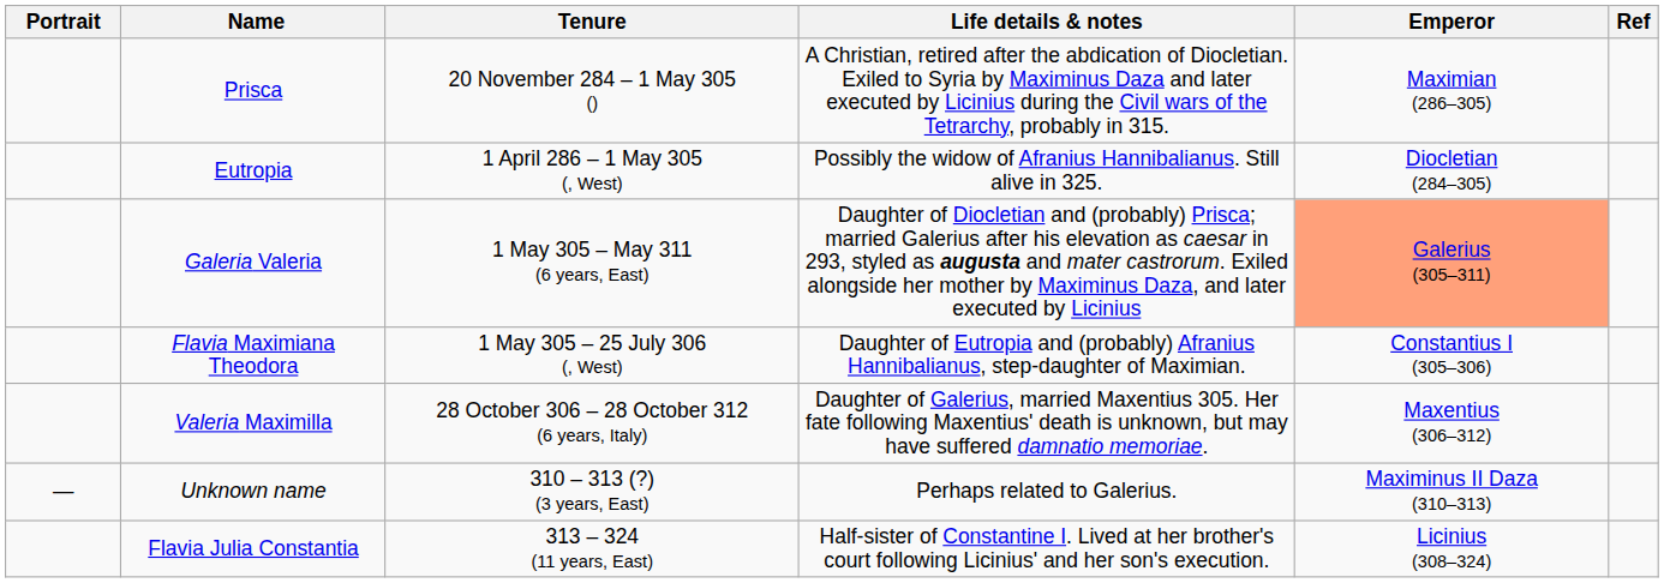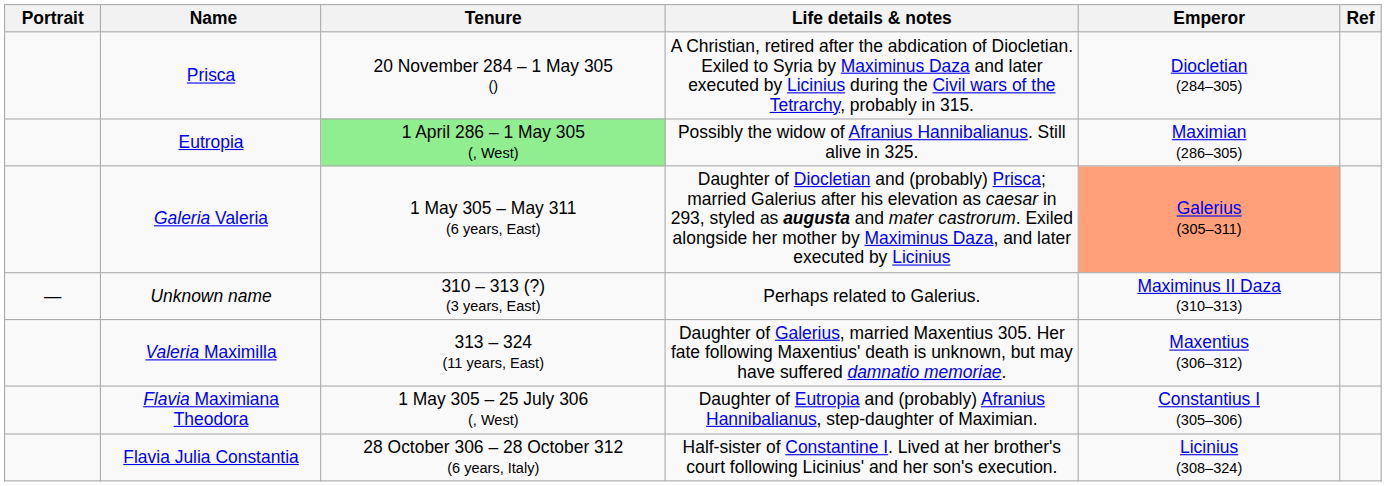 <table class="wikitable" style="width:100%; text-align:center;">
 <tr>
 <th width="7%">Portrait</th>
 <th width="16%"> Name</th>
 <th width="25%">Tenure</th>
 <th width="30%">Life details & notes</th>
 <th width="19%">Emperor</th>
 <th width="3%">Ref</th>
 </tr>
 <tr>
 <td></td>
 <td><a href='#'>Prisca</a></td>
 <td>20 November 284 – 1 May 305<br><small>()</small></td>
 <td>A Christian, retired after the abdication of Diocletian. Exiled to Syria by <a href='#'>Maximinus Daza</a> and later executed by <a href='#'>Licinius</a> during the <a href='#'>Civil wars of the Tetrarchy</a>, probably in 315.</td>
-<td><a href='#'>Maximian</a><br><small>(286–305)</small></td>
+<td><a href='#'>Diocletian</a><br><small>(284–305)</small></td>
 <td><br></td>
 </tr>
 <tr>
 <td></td>
 <td><a href='#'>Eutropia</a></td>
-<td>1 April 286 – 1 May 305<br><small>(, West)</small></td>
+<td style="background: lightgreen;">1 April 286 – 1 May 305<br><small>(, West)</small></td>
 <td>Possibly the widow of <a href='#'>Afranius Hannibalianus</a>. Still alive in 325.</td>
-<td><a href='#'>Diocletian</a><br><small>(284–305)</small></td>
+<td><a href='#'>Maximian</a><br><small>(286–305)</small></td>
 <td></td>
 </tr>
 <tr>
 <td></td>
 <td><a href='#'><em>Galeria</em> Valeria</a></td>
 <td>1 May 305 – May 311<br><small>(6 years, East)</small></td>
 <td>Daughter of <a href='#'>Diocletian</a> and (probably) <a href='#'>Prisca</a>; married Galerius after his elevation as <em>caesar</em> in 293, styled as <strong><em>augusta</em></strong> and <em>mater castrorum</em>. Exiled alongside her mother by <a href='#'>Maximinus Daza</a>, and later executed by <a href='#'>Licinius</a></td>
 <td style="background: lightsalmon;"><a href='#'>Galerius</a><br><small>(305–311)</small></td>
 <td><br></td>
 </tr>
 <tr>
+<td>—</td>
+<td><em>Unknown name</em></td>
+<td>310 – 313 (?)<br><small>(3 years, East)</small></td>
+<td>Perhaps related to Galerius.</td>
+<td><a href='#'>Maximinus II Daza</a><br><small>(310–313)</small></td>
+<td></td>
+</tr>
+<tr>
+<td></td>
+<td><a href='#'><em>Valeria</em> Maximilla</a></td>
+<td>313 – 324<br><small>(11 years, East)</small></td>
+<td>Daughter of <a href='#'>Galerius</a>, married Maxentius  305. Her fate following Maxentius' death is unknown, but may have suffered <em><a href='#'>damnatio memoriae</a></em>.</td>
+<td><a href='#'>Maxentius</a><br><small>(306–312)</small></td>
+<td></td>
+</tr>
+<tr>
 <td></td>
 <td><a href='#'><em>Flavia</em> Maximiana Theodora</a></td>
 <td>1 May 305 – 25 July 306<br><small>(, West)</small></td>
 <td>Daughter of <a href='#'>Eutropia</a> and (probably) <a href='#'>Afranius Hannibalianus</a>, step-daughter of Maximian.</td>
 <td><a href='#'>Constantius I</a><br><small>(305–306)</small></td>
 <td></td>
 </tr>
 <tr>
 <td></td>
-<td><a href='#'><em>Valeria</em> Maximilla</a></td>
+<td><a href='#'>Flavia Julia Constantia</a></td>
 <td>28 October 306 – 28 October 312<br><small>(6 years, Italy)</small></td>
-<td>Daughter of <a href='#'>Galerius</a>, married Maxentius  305. Her fate following Maxentius' death is unknown, but may have suffered <em><a href='#'>damnatio memoriae</a></em>.</td>
-<td><a href='#'>Maxentius</a><br><small>(306–312)</small></td>
-<td></td>
-</tr>
-<tr>
-<td>—</td>
-<td><em>Unknown name</em></td>
-<td>310 – 313 (?)<br><small>(3 years, East)</small></td>
-<td>Perhaps related to Galerius.</td>
-<td><a href='#'>Maximinus II Daza</a><br><small>(310–313)</small></td>
-<td></td>
-</tr>
-<tr>
-<td></td>
-<td><a href='#'>Flavia Julia Constantia</a></td>
-<td>313 – 324<br><small>(11 years, East)</small></td>
 <td>Half-sister of <a href='#'>Constantine I</a>. Lived at her brother's court following Licinius' and her son's execution.</td>
 <td><a href='#'>Licinius</a><br><small>(308–324)</small></td>
 <td></td>
 </tr>
 </table>
